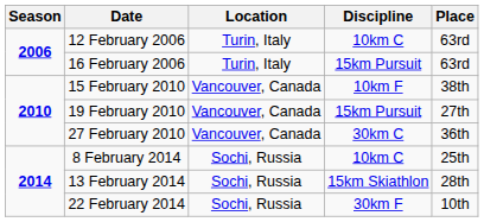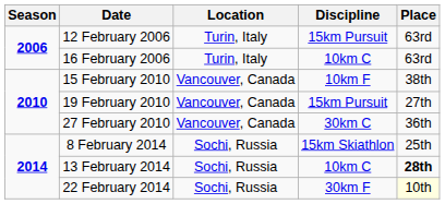 <table class="wikitable">
 <tr>
 <th>Season</th>
 <th>Date</th>
 <th>Location</th>
 <th>Discipline</th>
 <th>Place</th>
 </tr>
 <tr align=center>
 <td center rowspan=2><strong><a href='#'>2006</a></strong></td>
 <td>12 February 2006</td>
 <td> <a href='#'>Turin</a>, Italy</td>
-<td><a href='#'>10km C</a></td>
+<td><a href='#'>15km Pursuit</a></td>
 <td>63rd</td>
 </tr>
 <tr align=center>
 <td>16 February 2006</td>
 <td> <a href='#'>Turin</a>, Italy</td>
-<td><a href='#'>15km Pursuit</a></td>
+<td><a href='#'>10km C</a></td>
 <td>63rd</td>
 </tr>
 <tr align=center>
 <td center rowspan=3><strong><a href='#'>2010</a></strong></td>
 <td>15 February 2010</td>
 <td> <a href='#'>Vancouver</a>, Canada</td>
 <td><a href='#'>10km F</a></td>
 <td>38th</td>
 </tr>
 <tr align=center>
 <td>19 February 2010</td>
 <td> <a href='#'>Vancouver</a>, Canada</td>
 <td><a href='#'>15km Pursuit</a></td>
 <td>27th</td>
 </tr>
 <tr align=center>
 <td>27 February 2010</td>
 <td> <a href='#'>Vancouver</a>, Canada</td>
 <td><a href='#'>30km C</a></td>
 <td>36th</td>
 </tr>
 <tr align=center>
 <td center rowspan=3><strong><a href='#'>2014</a></strong></td>
 <td>8 February 2014</td>
 <td> <a href='#'>Sochi</a>, Russia</td>
-<td><a href='#'>10km C</a></td>
+<td><a href='#'>15km Skiathlon</a></td>
 <td>25th</td>
 </tr>
 <tr align=center>
 <td>13 February 2014</td>
 <td> <a href='#'>Sochi</a>, Russia</td>
-<td><a href='#'>15km Skiathlon</a></td>
-<td>28th</td>
+<td><a href='#'>10km C</a></td>
+<td><strong>28th</strong></td>
 </tr>
 <tr align=center>
 <td>22 February 2014</td>
 <td> <a href='#'>Sochi</a>, Russia</td>
 <td><a href='#'>30km F</a></td>
-<td>10th</td>
+<td style="background: lightyellow;">10th</td>
 </tr>
 </table>
